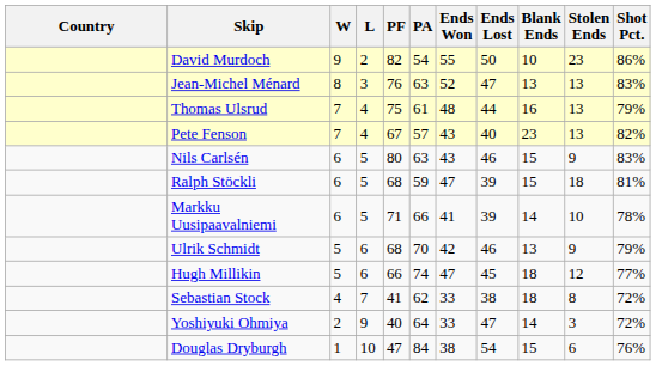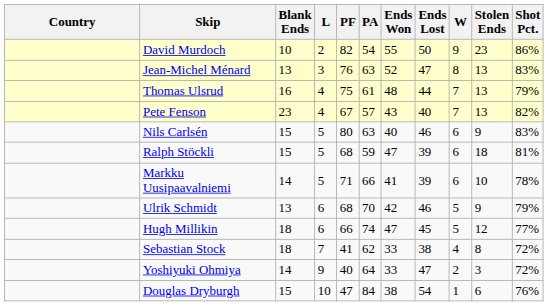 <table class="wikitable">
 <tr>
 <th bgcolor="#efefef" width="160">Country</th>
 <th bgcolor="#efefef" width="160">Skip</th>
-<th bgcolor="#efefef" width="20">W</th>
+<th bgcolor="#efefef" width="20">Blank <br> Ends</th>
 <th bgcolor="#efefef" width="20">L</th>
 <th bgcolor="#efefef" width="20">PF</th>
 <th bgcolor="#efefef" width="20">PA</th>
 <th bgcolor="#efefef" width="20">Ends <br> Won</th>
 <th bgcolor="#efefef" width="20">Ends <br> Lost</th>
-<th bgcolor="#efefef" width="20">Blank <br> Ends</th>
+<th bgcolor="#efefef" width="20">W</th>
 <th bgcolor="#efefef" width="20">Stolen <br> Ends</th>
 <th bgcolor="#efefef" width="20">Shot <br> Pct.</th>
 </tr>
 <tr bgcolor="#ffffcc">
 <td></td>
 <td><a href='#'>David Murdoch</a></td>
-<td>9</td>
+<td>10</td>
 <td>2</td>
 <td>82</td>
 <td>54</td>
 <td>55</td>
 <td>50</td>
-<td>10</td>
+<td>9</td>
 <td>23</td>
 <td>86%</td>
 </tr>
 <tr bgcolor="#ffffcc">
 <td></td>
 <td><a href='#'>Jean-Michel Ménard</a></td>
-<td>8</td>
+<td>13</td>
 <td>3</td>
 <td>76</td>
 <td>63</td>
 <td>52</td>
 <td>47</td>
-<td>13</td>
+<td>8</td>
 <td>13</td>
 <td>83%</td>
 </tr>
 <tr bgcolor="#ffffcc">
 <td></td>
 <td><a href='#'>Thomas Ulsrud</a></td>
-<td>7</td>
+<td>16</td>
 <td>4</td>
 <td>75</td>
 <td>61</td>
 <td>48</td>
 <td>44</td>
-<td>16</td>
+<td>7</td>
 <td>13</td>
 <td>79%</td>
 </tr>
 <tr bgcolor="#ffffcc">
 <td></td>
 <td><a href='#'>Pete Fenson</a></td>
-<td>7</td>
+<td>23</td>
 <td>4</td>
 <td>67</td>
 <td>57</td>
 <td>43</td>
 <td>40</td>
-<td>23</td>
+<td>7</td>
 <td>13</td>
 <td>82%</td>
 </tr>
 <tr>
 <td></td>
 <td><a href='#'>Nils Carlsén</a></td>
-<td>6</td>
+<td>15</td>
 <td>5</td>
 <td>80</td>
 <td>63</td>
-<td>43</td>
+<td>40</td>
 <td>46</td>
-<td>15</td>
+<td>6</td>
 <td>9</td>
 <td>83%</td>
 </tr>
 <tr>
 <td></td>
 <td><a href='#'>Ralph Stöckli</a></td>
-<td>6</td>
+<td>15</td>
 <td>5</td>
 <td>68</td>
 <td>59</td>
 <td>47</td>
 <td>39</td>
-<td>15</td>
+<td>6</td>
 <td>18</td>
 <td>81%</td>
 </tr>
 <tr>
 <td></td>
 <td><a href='#'>Markku Uusipaavalniemi</a></td>
-<td>6</td>
+<td>14</td>
 <td>5</td>
 <td>71</td>
 <td>66</td>
 <td>41</td>
 <td>39</td>
-<td>14</td>
+<td>6</td>
 <td>10</td>
 <td>78%</td>
 </tr>
 <tr>
 <td></td>
 <td><a href='#'>Ulrik Schmidt</a></td>
-<td>5</td>
+<td>13</td>
 <td>6</td>
 <td>68</td>
 <td>70</td>
 <td>42</td>
 <td>46</td>
-<td>13</td>
+<td>5</td>
 <td>9</td>
 <td>79%</td>
 </tr>
 <tr>
 <td></td>
 <td><a href='#'>Hugh Millikin</a></td>
-<td>5</td>
+<td>18</td>
 <td>6</td>
 <td>66</td>
 <td>74</td>
 <td>47</td>
 <td>45</td>
-<td>18</td>
+<td>5</td>
 <td>12</td>
 <td>77%</td>
 </tr>
 <tr>
 <td></td>
 <td><a href='#'>Sebastian Stock</a></td>
-<td>4</td>
+<td>18</td>
 <td>7</td>
 <td>41</td>
 <td>62</td>
 <td>33</td>
 <td>38</td>
-<td>18</td>
+<td>4</td>
 <td>8</td>
 <td>72%</td>
 </tr>
 <tr>
 <td></td>
 <td><a href='#'>Yoshiyuki Ohmiya</a></td>
-<td>2</td>
+<td>14</td>
 <td>9</td>
 <td>40</td>
 <td>64</td>
 <td>33</td>
 <td>47</td>
-<td>14</td>
+<td>2</td>
 <td>3</td>
 <td>72%</td>
 </tr>
 <tr>
 <td></td>
 <td><a href='#'>Douglas Dryburgh</a></td>
-<td>1</td>
+<td>15</td>
 <td>10</td>
 <td>47</td>
 <td>84</td>
 <td>38</td>
 <td>54</td>
-<td>15</td>
+<td>1</td>
 <td>6</td>
 <td>76%</td>
 </tr>
 </table>
